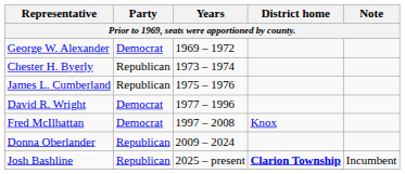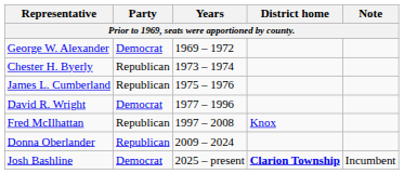 <table class=wikitable>
 <tr valign=bottom>
 <th>Representative</th>
 <th>Party</th>
 <th>Years</th>
 <th>District home</th>
 <th>Note</th>
 </tr>
 <tr>
 <th colspan=5 style="font-size: 80%;"><em>Prior to 1969, seats were apportioned by county.</em></th>
 </tr>
 <tr>
 <td><a href='#'>George W. Alexander</a></td>
 <td><a href='#'>Democrat</a></td>
 <td>1969 – 1972</td>
 <td></td>
 <td></td>
 </tr>
 <tr>
 <td><a href='#'>Chester H. Byerly</a></td>
 <td>Republican</td>
 <td>1973 – 1974</td>
 <td></td>
 <td></td>
 </tr>
 <tr>
 <td><a href='#'>James L. Cumberland</a></td>
 <td>Republican</td>
 <td>1975 – 1976</td>
 <td></td>
 <td></td>
 </tr>
 <tr>
 <td><a href='#'>David R. Wright</a></td>
 <td><a href='#'>Democrat</a></td>
 <td>1977 – 1996</td>
 <td></td>
 <td></td>
 </tr>
 <tr>
 <td><a href='#'>Fred McIlhattan</a></td>
-<td><a href='#'>Democrat</a></td>
+<td>Republican</td>
 <td>1997 – 2008</td>
 <td><a href='#'>Knox</a></td>
 <td></td>
 </tr>
 <tr>
 <td><a href='#'>Donna Oberlander</a></td>
 <td><a href='#'>Republican</a></td>
 <td>2009 – 2024</td>
 <td></td>
 <td></td>
 </tr>
 <tr>
 <td><a href='#'>Josh Bashline</a></td>
-<td><a href='#'>Republican</a></td>
+<td><a href='#'>Democrat</a></td>
 <td>2025 – present</td>
 <td><strong><a href='#'> Clarion Township</a></strong></td>
 <td>Incumbent</td>
 </tr>
 </table>
